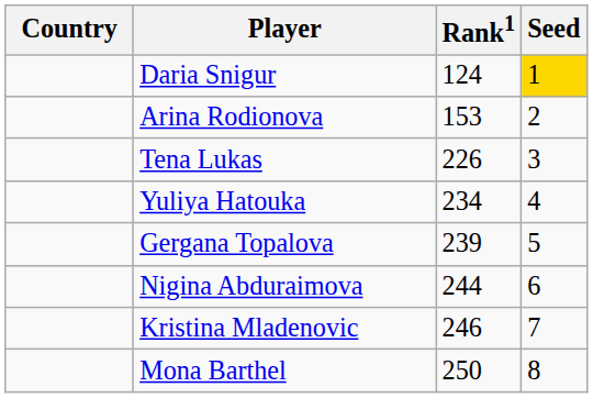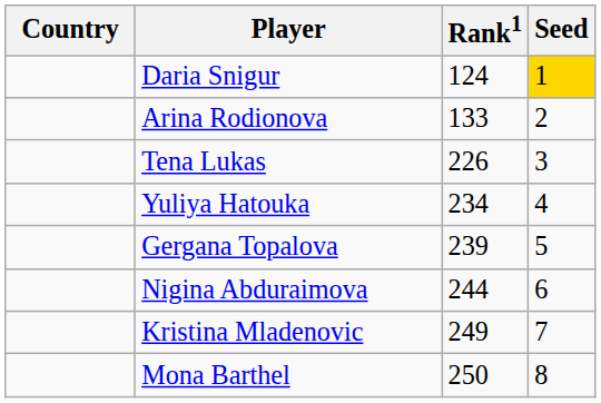 <table class="sortable wikitable">
 <tr>
 <th width="70">Country</th>
 <th width="175">Player</th>
 <th>Rank<sup>1</sup></th>
 <th>Seed</th>
 </tr>
 <tr>
 <td></td>
 <td><a href='#'>Daria Snigur</a></td>
 <td>124</td>
 <td style="background: gold;">1</td>
 </tr>
 <tr>
 <td></td>
 <td><a href='#'>Arina Rodionova</a></td>
-<td>153</td>
+<td>133</td>
 <td>2</td>
 </tr>
 <tr>
 <td></td>
 <td><a href='#'>Tena Lukas</a></td>
 <td>226</td>
 <td>3</td>
 </tr>
 <tr>
 <td></td>
 <td><a href='#'>Yuliya Hatouka</a></td>
 <td>234</td>
 <td>4</td>
 </tr>
 <tr>
 <td></td>
 <td><a href='#'>Gergana Topalova</a></td>
 <td>239</td>
 <td>5</td>
 </tr>
 <tr>
 <td></td>
 <td><a href='#'>Nigina Abduraimova</a></td>
 <td>244</td>
 <td>6</td>
 </tr>
 <tr>
 <td></td>
 <td><a href='#'>Kristina Mladenovic</a></td>
-<td>246</td>
+<td>249</td>
 <td>7</td>
 </tr>
 <tr>
 <td></td>
 <td><a href='#'>Mona Barthel</a></td>
 <td>250</td>
 <td>8</td>
 </tr>
 </table>
